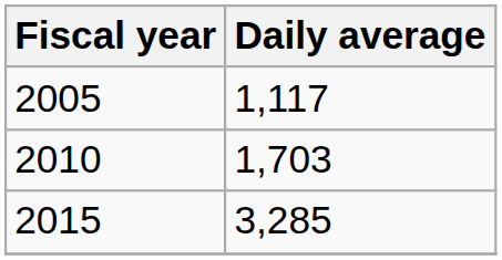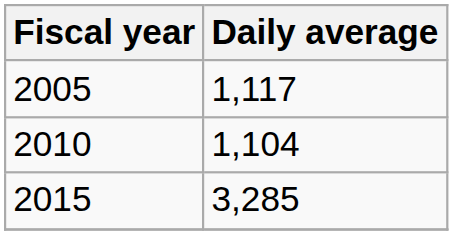 <table class="wikitable">
 <tr>
 <th>Fiscal year</th>
 <th>Daily average</th>
 </tr>
 <tr>
 <td>2005</td>
 <td>1,117</td>
 </tr>
 <tr>
 <td>2010</td>
-<td>1,703</td>
+<td>1,104</td>
 </tr>
 <tr>
 <td>2015</td>
 <td>3,285</td>
 </tr>
 <tr>
 </tr>
 </table>
